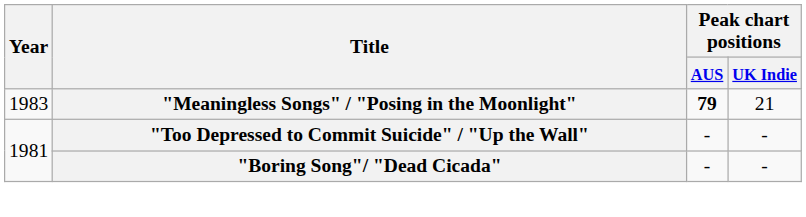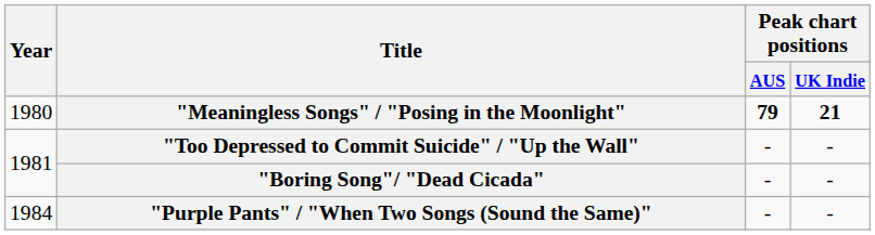 <table class="wikitable plainrowheaders" style="text-align:center;" border="1">
 <tr>
 <th scope="col" rowspan="2">Year</th>
 <th scope="col" rowspan="2" style="width:32em;">Title</th>
 <th colspan="2" scope="col">Peak chart<br>positions</th>
 </tr>
 <tr>
 <th scope="col" style="text-align:center;"><small><a href='#'>AUS</a></small><br></th>
 <th><small><a href='#'>UK Indie</a></small><br></th>
 </tr>
 <tr>
-<td>1983</td>
+<td>1980</td>
 <th scope="row">"Meaningless Songs" / "Posing in the Moonlight"</th>
 <td style="text-align:center;"><strong>79</strong></td>
-<td>21</td>
+<td><strong>21</strong></td>
 </tr>
 <tr>
 <td rowspan="2">1981</td>
 <th scope="row">"Too Depressed to Commit Suicide" / "Up the Wall"</th>
 <td style="text-align:center;">-</td>
 <td>-</td>
 </tr>
 <tr>
 <th scope="row">"Boring Song"/ "Dead Cicada"</th>
 <td style="text-align:center;">-</td>
 <td>-</td>
 </tr>
+<tr>
+<td>1984</td>
+<th scope="row">"Purple Pants" / "When Two Songs (Sound the Same)"</th>
+<td style="text-align:center;">-</td>
+<td>-</td>
+</tr>
 </table>
